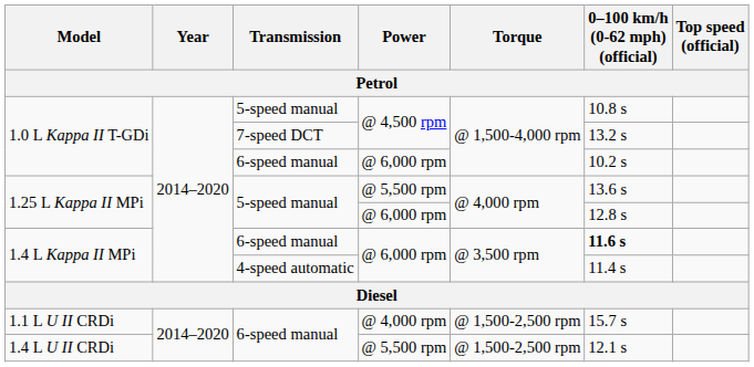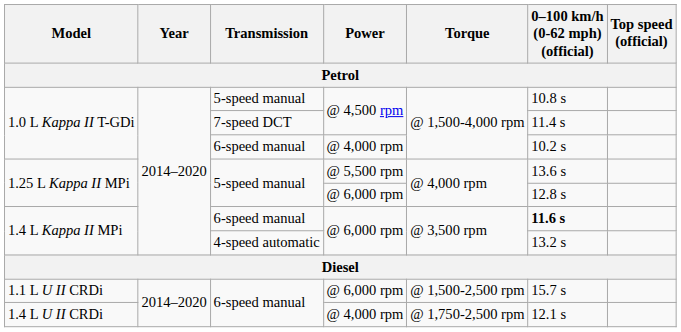 <table class="wikitable" style="text-align:left; font-size:90%;">
 <tr>
 <th>Model</th>
 <th>Year</th>
 <th>Transmission</th>
 <th>Power</th>
 <th>Torque</th>
 <th>0–100 km/h<br>(0-62 mph)<br>(official)</th>
 <th>Top speed<br>(official)</th>
 </tr>
 <tr>
 <th colspan="7">Petrol</th>
 </tr>
 <tr>
 <td rowspan="3">1.0 L <em>Kappa II</em> T-GDi</td>
 <td rowspan="7">2014–2020</td>
 <td>5-speed manual</td>
 <td rowspan="2"> @ 4,500 <a href='#'>rpm</a></td>
 <td rowspan="3"> @ 1,500-4,000 rpm</td>
 <td>10.8 s</td>
 <td></td>
 </tr>
 <tr>
 <td>7-speed DCT</td>
-<td>13.2 s</td>
+<td>11.4 s</td>
 <td></td>
 </tr>
 <tr>
 <td>6-speed manual</td>
-<td> @ 6,000 rpm</td>
+<td> @ 4,000 rpm</td>
 <td>10.2 s</td>
 <td></td>
 </tr>
 <tr>
 <td rowspan="2">1.25 L <em>Kappa II</em> MPi</td>
 <td rowspan="2">5-speed manual</td>
 <td> @ 5,500 rpm</td>
 <td rowspan="2"> @ 4,000 rpm</td>
 <td>13.6 s</td>
 <td></td>
 </tr>
 <tr>
 <td> @ 6,000 rpm</td>
 <td>12.8 s</td>
 <td></td>
 </tr>
 <tr>
 <td rowspan="2">1.4 L <em>Kappa II</em> MPi</td>
 <td>6-speed manual</td>
 <td rowspan="2"> @ 6,000 rpm</td>
 <td rowspan="2"> @ 3,500 rpm</td>
 <td><strong>11.6 s</strong></td>
 <td></td>
 </tr>
 <tr>
 <td>4-speed automatic</td>
-<td>11.4 s</td>
+<td>13.2 s</td>
 <td></td>
 </tr>
 <tr>
 <th colspan="7">Diesel</th>
 </tr>
 <tr>
 <td>1.1 L <em>U II</em> CRDi</td>
 <td rowspan="2">2014–2020</td>
 <td rowspan="2">6-speed manual</td>
-<td> @ 4,000 rpm</td>
+<td> @ 6,000 rpm</td>
 <td> @ 1,500-2,500 rpm</td>
 <td>15.7 s</td>
 <td></td>
 </tr>
 <tr>
 <td>1.4 L <em>U II</em> CRDi</td>
-<td> @ 5,500 rpm</td>
-<td> @ 1,500-2,500 rpm</td>
+<td> @ 4,000 rpm</td>
+<td> @ 1,750-2,500 rpm</td>
 <td>12.1 s</td>
 <td></td>
 </tr>
 </table>
